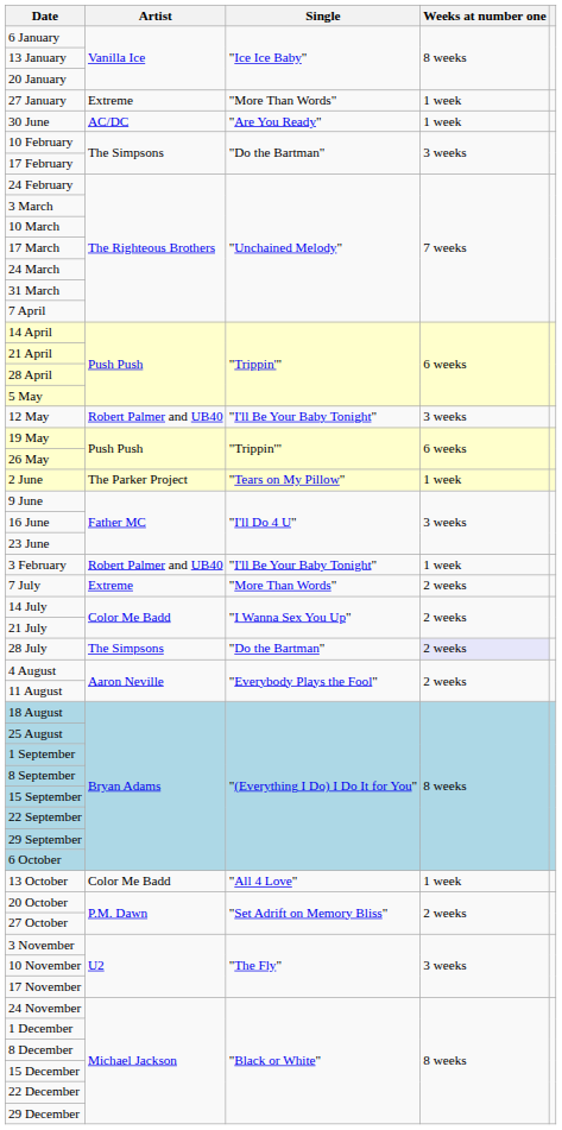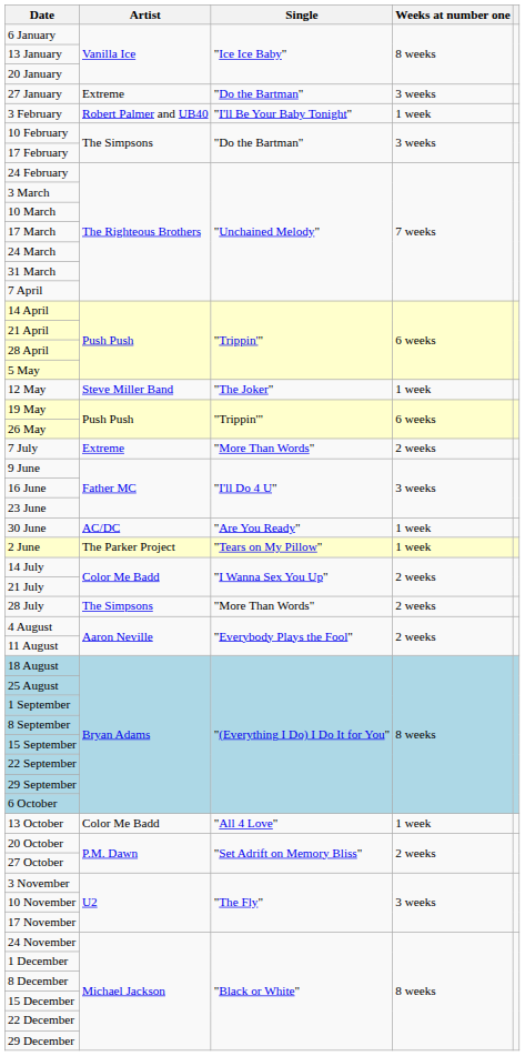 <table class="wikitable">
 <tr>
 <th>Date</th>
 <th>Artist</th>
 <th>Single</th>
 <th>Weeks at number one</th>
 <th></th>
 </tr>
 <tr>
 <td>6 January</td>
 <td rowspan="3"><a href='#'>Vanilla Ice</a></td>
 <td rowspan="3">"<a href='#'>Ice Ice Baby</a>"</td>
 <td rowspan="3">8 weeks</td>
 <td rowspan="3"></td>
 </tr>
 <tr>
 <td>13 January</td>
 </tr>
 <tr>
 <td>20 January</td>
 </tr>
 <tr>
 <td>27 January</td>
 <td>Extreme</td>
-<td>"More Than Words"</td>
-<td>1 week</td>
+<td>"<a href='#'>Do the Bartman</a>"</td>
+<td>3 weeks</td>
 <td></td>
 </tr>
 <tr>
-<td>30 June</td>
-<td><a href='#'>AC/DC</a></td>
-<td>"<a href='#'>Are You Ready</a>"</td>
+<td>3 February</td>
+<td><a href='#'>Robert Palmer</a> and <a href='#'>UB40</a></td>
+<td>"<a href='#'>I'll Be Your Baby Tonight</a>"</td>
 <td>1 week</td>
 <td></td>
 </tr>
 <tr>
 <td>10 February</td>
 <td rowspan="2">The Simpsons</td>
 <td rowspan="2">"Do the Bartman"</td>
 <td rowspan="2">3 weeks</td>
 <td rowspan="2"></td>
 </tr>
 <tr>
 <td>17 February</td>
 </tr>
 <tr>
 <td>24 February</td>
 <td rowspan="7"><a href='#'>The Righteous Brothers</a></td>
 <td rowspan="7">"<a href='#'>Unchained Melody</a>"</td>
 <td rowspan="7">7 weeks</td>
 <td rowspan="7"></td>
 </tr>
 <tr>
 <td>3 March</td>
 </tr>
 <tr>
 <td>10 March</td>
 </tr>
 <tr>
 <td>17 March</td>
 </tr>
 <tr>
 <td>24 March</td>
 </tr>
 <tr>
 <td>31 March</td>
 </tr>
 <tr>
 <td>7 April</td>
 </tr>
 <tr bgcolor="#FFFFCC">
 <td>14 April</td>
 <td rowspan="4"><a href='#'>Push Push</a></td>
 <td rowspan="4">"<a href='#'>Trippin'</a>"</td>
 <td rowspan="4">6 weeks</td>
 <td rowspan="4"></td>
 </tr>
 <tr bgcolor="#FFFFCC">
 <td>21 April</td>
 </tr>
 <tr bgcolor="#FFFFCC">
 <td>28 April</td>
 </tr>
 <tr bgcolor="#FFFFCC">
 <td>5 May</td>
 </tr>
 <tr>
 <td>12 May</td>
-<td><a href='#'>Robert Palmer</a> and <a href='#'>UB40</a></td>
-<td>"<a href='#'>I'll Be Your Baby Tonight</a>"</td>
-<td>3 weeks</td>
+<td><a href='#'>Steve Miller Band</a></td>
+<td>"<a href='#'>The Joker</a>"</td>
+<td>1 week</td>
 <td></td>
 </tr>
 <tr bgcolor="#FFFFCC">
 <td>19 May</td>
 <td rowspan="2">Push Push</td>
 <td rowspan="2">"Trippin'"</td>
 <td rowspan="2">6 weeks</td>
 <td rowspan="2"></td>
 </tr>
 <tr bgcolor="#FFFFCC">
 <td>26 May</td>
 </tr>
-<tr bgcolor="#FFFFCC">
-<td>2 June</td>
-<td>The Parker Project</td>
-<td>"<a href='#'>Tears on My Pillow</a>"</td>
-<td>1 week</td>
+<tr>
+<td>7 July</td>
+<td><a href='#'>Extreme</a></td>
+<td>"<a href='#'>More Than Words</a>"</td>
+<td>2 weeks</td>
 <td></td>
 </tr>
 <tr>
 <td>9 June</td>
 <td rowspan="3"><a href='#'>Father MC</a></td>
 <td rowspan="3">"<a href='#'>I'll Do 4 U</a>"</td>
 <td rowspan="3">3 weeks</td>
 <td rowspan="3"></td>
 </tr>
 <tr>
 <td>16 June</td>
 </tr>
 <tr>
 <td>23 June</td>
 </tr>
 <tr>
-<td>3 February</td>
-<td><a href='#'>Robert Palmer</a> and <a href='#'>UB40</a></td>
-<td>"<a href='#'>I'll Be Your Baby Tonight</a>"</td>
+<td>30 June</td>
+<td><a href='#'>AC/DC</a></td>
+<td>"<a href='#'>Are You Ready</a>"</td>
 <td>1 week</td>
 <td></td>
 </tr>
-<tr>
-<td>7 July</td>
-<td><a href='#'>Extreme</a></td>
-<td>"<a href='#'>More Than Words</a>"</td>
-<td>2 weeks</td>
+<tr bgcolor="#FFFFCC">
+<td>2 June</td>
+<td>The Parker Project</td>
+<td>"<a href='#'>Tears on My Pillow</a>"</td>
+<td>1 week</td>
 <td></td>
 </tr>
 <tr>
 <td>14 July</td>
 <td rowspan="2"><a href='#'>Color Me Badd</a></td>
 <td rowspan="2">"<a href='#'>I Wanna Sex You Up</a>"</td>
 <td rowspan="2">2 weeks</td>
 <td rowspan="2"></td>
 </tr>
 <tr>
 <td>21 July</td>
 </tr>
 <tr>
 <td>28 July</td>
 <td><a href='#'>The Simpsons</a></td>
-<td>"<a href='#'>Do the Bartman</a>"</td>
-<td style="background: lavender;">2 weeks</td>
+<td>"More Than Words"</td>
+<td>2 weeks</td>
 <td></td>
 </tr>
 <tr>
 <td>4 August</td>
 <td rowspan="2"><a href='#'>Aaron Neville</a></td>
 <td rowspan="2">"<a href='#'>Everybody Plays the Fool</a>"</td>
 <td rowspan="2">2 weeks</td>
 <td rowspan="2"></td>
 </tr>
 <tr>
 <td>11 August</td>
 </tr>
 <tr bgcolor="lightblue">
 <td>18 August</td>
 <td rowspan="8"><a href='#'>Bryan Adams</a></td>
 <td rowspan="8">"<a href='#'>(Everything I Do) I Do It for You</a>"</td>
 <td rowspan="8">8 weeks</td>
 <td rowspan="8"></td>
 </tr>
 <tr bgcolor="lightblue">
 <td>25 August</td>
 </tr>
 <tr bgcolor="lightblue">
 <td>1 September</td>
 </tr>
 <tr bgcolor="lightblue">
 <td>8 September</td>
 </tr>
 <tr bgcolor="lightblue">
 <td>15 September</td>
 </tr>
 <tr bgcolor="lightblue">
 <td>22 September</td>
 </tr>
 <tr bgcolor="lightblue">
 <td>29 September</td>
 </tr>
 <tr bgcolor="lightblue">
 <td>6 October</td>
 </tr>
 <tr>
 <td>13 October</td>
 <td>Color Me Badd</td>
 <td>"<a href='#'>All 4 Love</a>"</td>
 <td>1 week</td>
 <td></td>
 </tr>
 <tr>
 <td>20 October</td>
 <td rowspan="2"><a href='#'>P.M. Dawn</a></td>
 <td rowspan="2">"<a href='#'>Set Adrift on Memory Bliss</a>"</td>
 <td rowspan="2">2 weeks</td>
 <td rowspan="2"></td>
 </tr>
 <tr>
 <td>27 October</td>
 </tr>
 <tr>
 <td>3 November</td>
 <td rowspan="3"><a href='#'>U2</a></td>
 <td rowspan="3">"<a href='#'>The Fly</a>"</td>
 <td rowspan="3">3 weeks</td>
 <td rowspan="3"></td>
 </tr>
 <tr>
 <td>10 November</td>
 </tr>
 <tr>
 <td>17 November</td>
 </tr>
 <tr>
 <td>24 November</td>
 <td rowspan="6"><a href='#'>Michael Jackson</a></td>
 <td rowspan="6">"<a href='#'>Black or White</a>"</td>
 <td rowspan="6">8 weeks</td>
 <td rowspan="6"></td>
 </tr>
 <tr>
 <td>1 December</td>
 </tr>
 <tr>
 <td>8 December</td>
 </tr>
 <tr>
 <td>15 December</td>
 </tr>
 <tr>
 <td>22 December</td>
 </tr>
 <tr>
 <td>29 December</td>
 </tr>
 </table>
